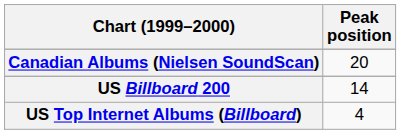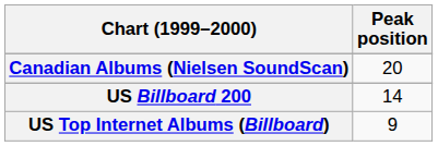 <table class="wikitable sortable plainrowheaders">
 <tr>
 <th>Chart (1999–2000)</th>
 <th>Peak<br>position</th>
 </tr>
 <tr>
 </tr>
 <tr>
 <th scope="row"><a href='#'>Canadian Albums</a> (<a href='#'>Nielsen SoundScan</a>)</th>
 <td align=center>20</td>
 </tr>
 <tr>
 </tr>
 <tr>
 </tr>
 <tr>
 </tr>
 <tr>
 <th scope="row">US <a href='#'><em>Billboard</em> 200</a></th>
 <td align=center>14</td>
 </tr>
 <tr>
 <th scope="row">US <a href='#'>Top Internet Albums</a> (<em><a href='#'>Billboard</a></em>)</th>
-<td align=center>4</td>
+<td align=center>9</td>
 </tr>
 </table>
